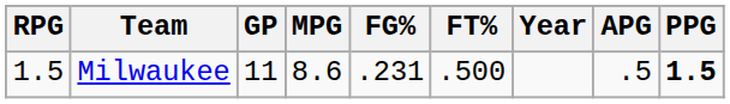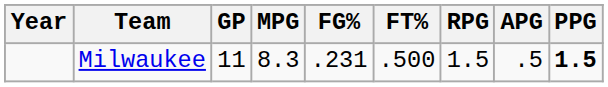 <table class="wikitable sortable" style="font-size:95%; text-align:right;">
 <tr>
-<th>RPG</th>
+<th>Year</th>
 <th>Team</th>
 <th>GP</th>
 <th>MPG</th>
 <th>FG%</th>
 <th>FT%</th>
-<th>Year</th>
+<th>RPG</th>
 <th>APG</th>
 <th>PPG</th>
 </tr>
 <tr>
-<td>1.5</td>
+<td style="text-align:left;"></td>
 <td style="text-align:left;"><a href='#'>Milwaukee</a></td>
 <td>11</td>
-<td>8.6</td>
+<td>8.3</td>
 <td>.231</td>
 <td>.500</td>
-<td style="text-align:left;"></td>
+<td>1.5</td>
 <td>.5</td>
 <td><strong>1.5</strong></td>
 </tr>
 </table>
